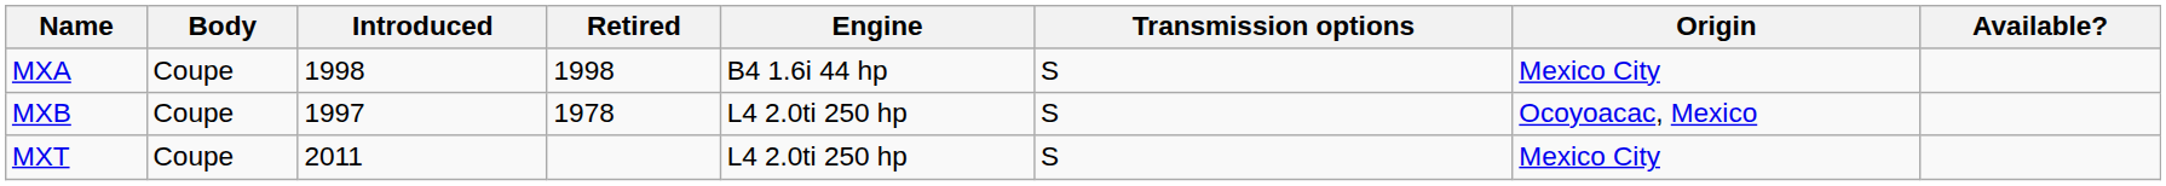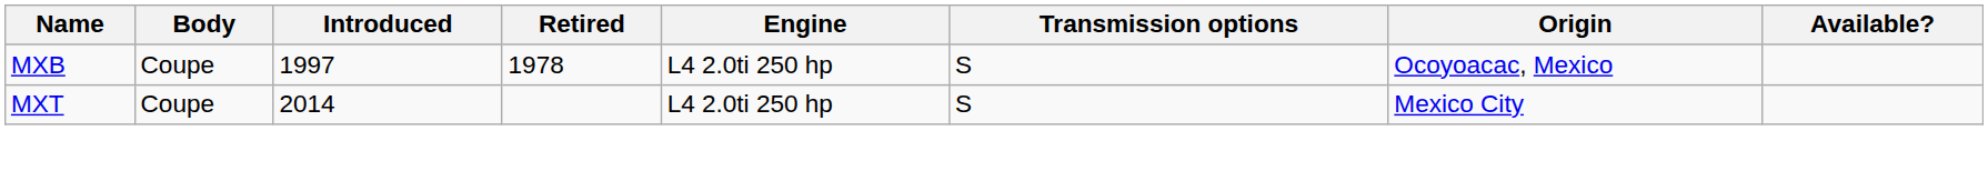 <table class="wikitable sortable" style="width:100%;">
 <tr>
 <th>Name</th>
 <th>Body</th>
 <th>Introduced</th>
 <th>Retired</th>
 <th>Engine</th>
 <th>Transmission options</th>
 <th>Origin</th>
 <th>Available?</th>
-</tr>
-<tr>
-<td><a href='#'>MXA</a></td>
-<td>Coupe</td>
-<td>1998</td>
-<td>1998</td>
-<td>B4 1.6i 44 hp</td>
-<td>S</td>
-<td> <a href='#'>Mexico City</a></td>
-<td></td>
 </tr>
 <tr>
 <td><a href='#'>MXB</a></td>
 <td>Coupe</td>
 <td>1997</td>
 <td>1978</td>
 <td>L4 2.0ti 250 hp</td>
 <td>S</td>
 <td> <a href='#'>Ocoyoacac</a>, <a href='#'>Mexico</a></td>
 <td></td>
 </tr>
 <tr>
 <td><a href='#'>MXT</a></td>
 <td>Coupe</td>
-<td>2011</td>
+<td>2014</td>
 <td></td>
 <td>L4 2.0ti 250 hp</td>
 <td>S</td>
 <td> <a href='#'>Mexico City</a></td>
 <td></td>
 </tr>
 </table>
